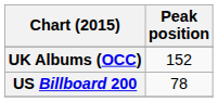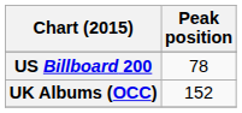 <table class="wikitable sortable plainrowheaders" style="text-align:center">
 <tr>
 <th scope="col">Chart (2015)</th>
 <th scope="col">Peak<br> position</th>
 </tr>
 <tr>
 </tr>
 <tr>
+<th scope="row">US <a href='#'><em>Billboard</em> 200</a></th>
+<td>78</td>
+</tr>
+<tr>
 <th scope="row">UK Albums (<a href='#'>OCC</a>)</th>
 <td>152</td>
 </tr>
 <tr>
-<th scope="row">US <a href='#'><em>Billboard</em> 200</a></th>
-<td>78</td>
-</tr>
-<tr>
 </tr>
 </table>
